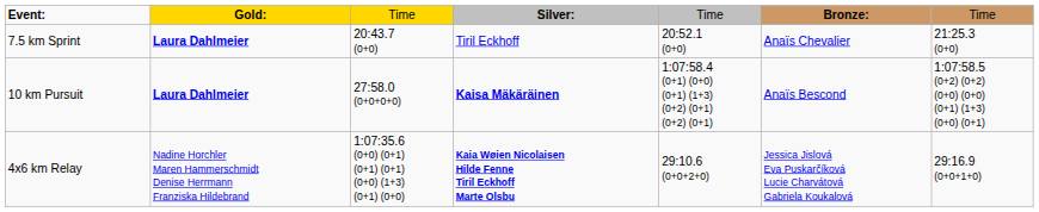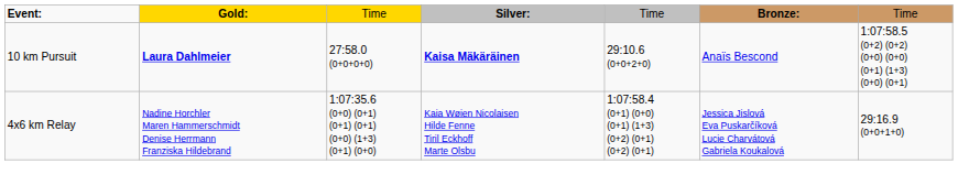 <table class="wikitable" width=85%>
 <tr>
 <td><strong>Event:</strong></td>
 <td style="text-align:center;background-color:gold;"><strong>Gold:</strong></td>
 <td style="text-align:center;background-color:gold;">Time</td>
 <td style="text-align:center;background-color:silver;"><strong>Silver:</strong></td>
 <td style="text-align:center;background-color:silver;">Time</td>
 <td style="text-align:center;background-color:#CC9966;"><strong>Bronze:</strong></td>
 <td style="text-align:center;background-color:#CC9966;">Time</td>
 </tr>
 <tr>
-<td>7.5 km Sprint<br></td>
-<td><strong><a href='#'>Laura Dahlmeier</a></strong><br><small></small></td>
-<td>20:43.7<br><small>(0+0)</small></td>
-<td><a href='#'>Tiril Eckhoff</a><br><small></small></td>
-<td>20:52.1<br><small>(0+0)</small></td>
-<td><a href='#'>Anaïs Chevalier</a><br><small></small></td>
-<td>21:25.3<br><small>(0+0)</small></td>
-</tr>
-<tr>
 <td>10 km Pursuit<br></td>
 <td><strong><a href='#'>Laura Dahlmeier</a></strong><br><small></small></td>
 <td>27:58.0<br><small>(0+0+0+0)</small></td>
 <td><strong><a href='#'>Kaisa Mäkäräinen</a><br><small></small></strong></td>
-<td>1:07:58.4<br><small>(0+1) (0+0)<br>(0+1) (1+3)<br>(0+2) (0+1)<br>(0+2) (0+1)</small></td>
+<td>29:10.6<br><small>(0+0+2+0)</small></td>
 <td><a href='#'>Anaïs Bescond</a><br><small></small></td>
 <td>1:07:58.5<br><small>(0+2) (0+2)<br>(0+0) (0+0)<br>(0+1) (1+3)<br>(0+0) (0+1)</small></td>
 </tr>
 <tr>
 <td>4x6 km Relay<br></td>
 <td><strong></strong><br><small><a href='#'>Nadine Horchler</a><br><a href='#'>Maren Hammerschmidt</a><br><a href='#'>Denise Herrmann</a><br><a href='#'>Franziska Hildebrand</a></small></td>
 <td>1:07:35.6<br><small>(0+0) (0+1)<br>(0+1) (0+1)<br>(0+0) (1+3)<br>(0+1) (0+0)</small></td>
-<td><strong><br><small><a href='#'>Kaia Wøien Nicolaisen</a><br><a href='#'>Hilde Fenne</a><br><a href='#'>Tiril Eckhoff</a><br><a href='#'>Marte Olsbu</a></small></strong></td>
-<td>29:10.6<br><small>(0+0+2+0)</small></td>
+<td><br><small><a href='#'>Kaia Wøien Nicolaisen</a><br><a href='#'>Hilde Fenne</a><br><a href='#'>Tiril Eckhoff</a><br><a href='#'>Marte Olsbu</a></small></td>
+<td>1:07:58.4<br><small>(0+1) (0+0)<br>(0+1) (1+3)<br>(0+2) (0+1)<br>(0+2) (0+1)</small></td>
 <td><br><small><a href='#'>Jessica Jislová</a><br><a href='#'>Eva Puskarčíková</a><br><a href='#'>Lucie Charvátová</a><br><a href='#'>Gabriela Koukalová</a></small></td>
 <td>29:16.9<br><small>(0+0+1+0)</small></td>
 </tr>
 </table>
